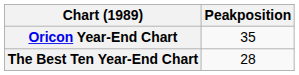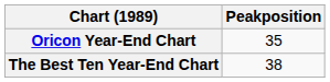 <table class="wikitable plainrowheaders" style="text-align:center;">
 <tr>
 <th>Chart (1989)</th>
 <th>Peakposition</th>
 </tr>
 <tr>
 <th scope="row"><a href='#'>Oricon</a> Year-End Chart</th>
 <td>35</td>
 </tr>
 <tr>
 <th scope="row">The Best Ten Year-End Chart</th>
-<td>28</td>
+<td>38</td>
 </tr>
 </table>
